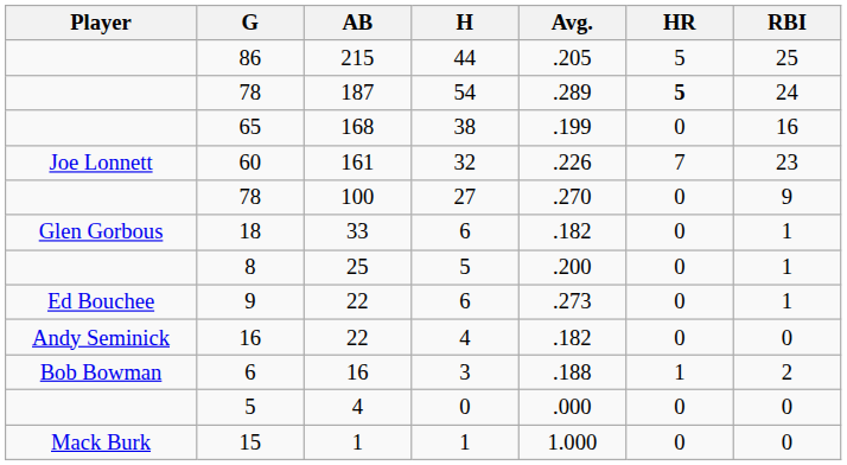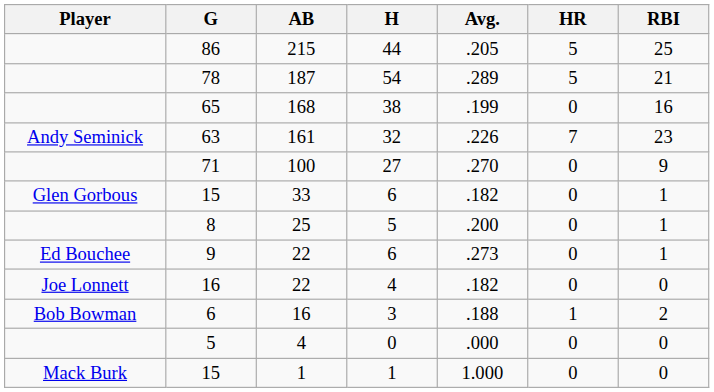 <table class="wikitable sortable">
 <tr>
 <th bgcolor="#DDDDFF" width="16%">Player</th>
 <th bgcolor="#DDDDFF" width="9%">G</th>
 <th bgcolor="#DDDDFF" width="9%">AB</th>
 <th bgcolor="#DDDDFF" width="9%">H</th>
 <th bgcolor="#DDDDFF" width="9%">Avg.</th>
 <th bgcolor="#DDDDFF" width="9%">HR</th>
 <th bgcolor="#DDDDFF" width="9%">RBI</th>
 </tr>
 <tr align="center">
 <td></td>
 <td>86</td>
 <td>215</td>
 <td>44</td>
 <td>.205</td>
 <td>5</td>
 <td>25</td>
 </tr>
 <tr align="center">
 <td></td>
 <td>78</td>
 <td>187</td>
 <td>54</td>
 <td>.289</td>
-<td><strong>5</strong></td>
-<td>24</td>
+<td>5</td>
+<td>21</td>
 </tr>
 <tr align="center">
 <td></td>
 <td>65</td>
 <td>168</td>
 <td>38</td>
 <td>.199</td>
 <td>0</td>
 <td>16</td>
 </tr>
 <tr align="center">
-<td><a href='#'>Joe Lonnett</a></td>
-<td>60</td>
+<td><a href='#'>Andy Seminick</a></td>
+<td>63</td>
 <td>161</td>
 <td>32</td>
 <td>.226</td>
 <td>7</td>
 <td>23</td>
 </tr>
 <tr align="center">
 <td></td>
-<td>78</td>
+<td>71</td>
 <td>100</td>
 <td>27</td>
 <td>.270</td>
 <td>0</td>
 <td>9</td>
 </tr>
 <tr align="center">
 <td><a href='#'>Glen Gorbous</a></td>
-<td>18</td>
+<td>15</td>
 <td>33</td>
 <td>6</td>
 <td>.182</td>
 <td>0</td>
 <td>1</td>
 </tr>
 <tr align="center">
 <td></td>
 <td>8</td>
 <td>25</td>
 <td>5</td>
 <td>.200</td>
 <td>0</td>
 <td>1</td>
 </tr>
 <tr align="center">
 <td><a href='#'>Ed Bouchee</a></td>
 <td>9</td>
 <td>22</td>
 <td>6</td>
 <td>.273</td>
 <td>0</td>
 <td>1</td>
 </tr>
 <tr align="center">
-<td><a href='#'>Andy Seminick</a></td>
+<td><a href='#'>Joe Lonnett</a></td>
 <td>16</td>
 <td>22</td>
 <td>4</td>
 <td>.182</td>
 <td>0</td>
 <td>0</td>
 </tr>
 <tr align="center">
 <td><a href='#'>Bob Bowman</a></td>
 <td>6</td>
 <td>16</td>
 <td>3</td>
 <td>.188</td>
 <td>1</td>
 <td>2</td>
 </tr>
 <tr align="center">
 <td></td>
 <td>5</td>
 <td>4</td>
 <td>0</td>
 <td>.000</td>
 <td>0</td>
 <td>0</td>
 </tr>
 <tr align="center">
 <td><a href='#'>Mack Burk</a></td>
 <td>15</td>
 <td>1</td>
 <td>1</td>
 <td>1.000</td>
 <td>0</td>
 <td>0</td>
 </tr>
 </table>
